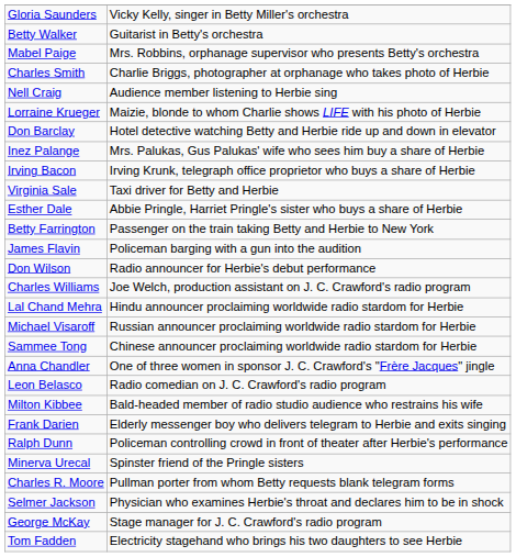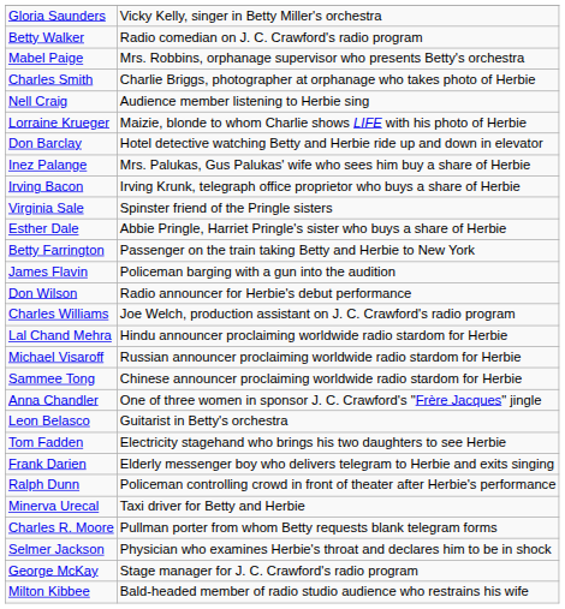 <table class=wikitable>
 <tr>
 </tr>
 <tr>
 <td><a href='#'>Gloria Saunders</a></td>
 <td>Vicky Kelly, singer in Betty Miller's orchestra</td>
 </tr>
 <tr>
 <td><a href='#'>Betty Walker</a></td>
-<td>Guitarist in Betty's orchestra</td>
+<td>Radio comedian on J. C. Crawford's radio program</td>
 </tr>
 <tr>
 <td><a href='#'>Mabel Paige</a></td>
 <td>Mrs. Robbins, orphanage supervisor who presents Betty's orchestra</td>
 </tr>
 <tr>
 <td><a href='#'>Charles Smith</a></td>
 <td>Charlie Briggs, photographer at orphanage who takes photo of Herbie</td>
 </tr>
 <tr>
 <td><a href='#'>Nell Craig</a></td>
 <td>Audience member listening to Herbie sing</td>
 </tr>
 <tr>
 <td><a href='#'>Lorraine Krueger</a></td>
 <td>Maizie, blonde to whom Charlie shows <em><a href='#'>LIFE</a></em> with his photo of Herbie</td>
 </tr>
 <tr>
 <td><a href='#'>Don Barclay</a></td>
 <td>Hotel detective watching Betty and Herbie ride up and down in elevator</td>
 </tr>
 <tr>
 <td><a href='#'>Inez Palange</a></td>
 <td>Mrs. Palukas, Gus Palukas' wife who sees him buy a share of Herbie</td>
 </tr>
 <tr>
 <td><a href='#'>Irving Bacon</a></td>
 <td>Irving Krunk, telegraph office proprietor who buys a share of Herbie</td>
 </tr>
 <tr>
 <td><a href='#'>Virginia Sale</a></td>
-<td>Taxi driver for Betty and Herbie</td>
+<td>Spinster friend of the Pringle sisters</td>
 </tr>
 <tr>
 <td><a href='#'>Esther Dale</a></td>
 <td>Abbie Pringle, Harriet Pringle's sister who buys a share of Herbie</td>
 </tr>
 <tr>
 <td><a href='#'>Betty Farrington</a></td>
 <td>Passenger on the train taking Betty and Herbie to New York</td>
 </tr>
 <tr>
 <td><a href='#'>James Flavin</a></td>
 <td>Policeman barging with a gun into the audition</td>
 </tr>
 <tr>
 <td><a href='#'>Don Wilson</a></td>
 <td>Radio announcer for Herbie's debut performance</td>
 </tr>
 <tr>
 <td><a href='#'>Charles Williams</a></td>
 <td>Joe Welch, production assistant on J. C. Crawford's radio program</td>
 </tr>
 <tr>
 <td><a href='#'>Lal Chand Mehra</a></td>
 <td>Hindu announcer proclaiming worldwide radio stardom for Herbie</td>
 </tr>
 <tr>
 <td><a href='#'>Michael Visaroff</a></td>
 <td>Russian announcer proclaiming worldwide radio stardom for Herbie</td>
 </tr>
 <tr>
 <td><a href='#'>Sammee Tong</a></td>
 <td>Chinese announcer proclaiming worldwide radio stardom for Herbie</td>
 </tr>
 <tr>
 <td><a href='#'>Anna Chandler</a></td>
 <td>One of three women in sponsor J. C. Crawford's "<a href='#'>Frère Jacques</a>" jingle</td>
 </tr>
 <tr>
 <td><a href='#'>Leon Belasco</a></td>
-<td>Radio comedian on J. C. Crawford's radio program</td>
+<td>Guitarist in Betty's orchestra</td>
 </tr>
 <tr>
-<td><a href='#'>Milton Kibbee</a></td>
-<td>Bald-headed member of radio studio audience who restrains his wife</td>
+<td><a href='#'>Tom Fadden</a></td>
+<td>Electricity stagehand who brings his two daughters to see Herbie</td>
 </tr>
 <tr>
 <td><a href='#'>Frank Darien</a></td>
 <td>Elderly messenger boy who delivers telegram to Herbie and exits singing</td>
 </tr>
 <tr>
 <td><a href='#'>Ralph Dunn</a></td>
 <td>Policeman controlling crowd in front of theater after Herbie's performance</td>
 </tr>
 <tr>
 <td><a href='#'>Minerva Urecal</a></td>
-<td>Spinster friend of the Pringle sisters</td>
+<td>Taxi driver for Betty and Herbie</td>
 </tr>
 <tr>
 <td><a href='#'>Charles R. Moore</a></td>
 <td>Pullman porter from whom Betty requests blank telegram forms</td>
 </tr>
 <tr>
 <td><a href='#'>Selmer Jackson</a></td>
 <td>Physician who examines Herbie's throat and declares him to be in shock</td>
 </tr>
 <tr>
 <td><a href='#'>George McKay</a></td>
 <td>Stage manager for J. C. Crawford's radio program</td>
 </tr>
 <tr>
-<td><a href='#'>Tom Fadden</a></td>
-<td>Electricity stagehand who brings his two daughters to see Herbie</td>
+<td><a href='#'>Milton Kibbee</a></td>
+<td>Bald-headed member of radio studio audience who restrains his wife</td>
 </tr>
 </table>
